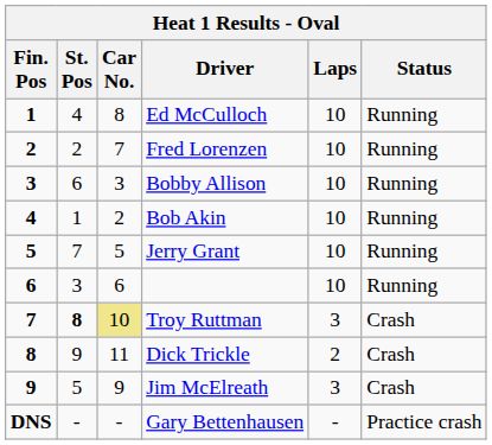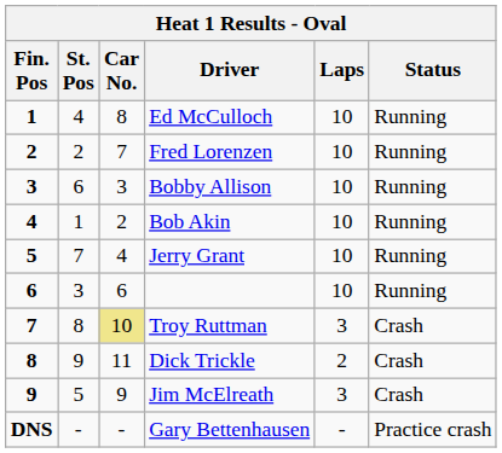 <table class="wikitable" style="font-size:90%;">
 <tr>
 <th colspan=6>Heat 1 Results - Oval</th>
 </tr>
 <tr>
 <th>Fin.<br>Pos</th>
 <th>St.<br>Pos</th>
 <th>Car<br>No.</th>
 <th>Driver</th>
 <th>Laps</th>
 <th>Status</th>
 </tr>
 <tr>
 <td align=center><strong>1</strong></td>
 <td align=center>4</td>
 <td align=center>8</td>
 <td><a href='#'>Ed McCulloch</a></td>
 <td align=center>10</td>
 <td>Running</td>
 </tr>
 <tr>
 <td align=center><strong>2</strong></td>
 <td align=center>2</td>
 <td align=center>7</td>
 <td><a href='#'>Fred Lorenzen</a></td>
 <td align=center>10</td>
 <td>Running</td>
 </tr>
 <tr>
 <td align=center><strong>3</strong></td>
 <td align=center>6</td>
 <td align=center>3</td>
 <td><a href='#'>Bobby Allison</a></td>
 <td align=center>10</td>
 <td>Running</td>
 </tr>
 <tr>
 <td align=center><strong>4</strong></td>
 <td align=center>1</td>
 <td align=center>2</td>
 <td><a href='#'>Bob Akin</a></td>
 <td align=center>10</td>
 <td>Running</td>
 </tr>
 <tr>
 <td align=center><strong>5</strong></td>
 <td align=center>7</td>
-<td align=center>5</td>
+<td align=center>4</td>
 <td><a href='#'>Jerry Grant</a></td>
 <td align=center>10</td>
 <td>Running</td>
 </tr>
 <tr>
 <td align=center><strong>6</strong></td>
 <td align=center>3</td>
 <td align=center>6</td>
 <td></td>
 <td align=center>10</td>
 <td>Running</td>
 </tr>
 <tr>
 <td align=center><strong>7</strong></td>
-<td align=center><strong>8</strong></td>
+<td align=center>8</td>
 <td align=center style="background: khaki;">10</td>
 <td><a href='#'>Troy Ruttman</a></td>
 <td align=center>3</td>
 <td>Crash</td>
 </tr>
 <tr>
 <td align=center><strong>8</strong></td>
 <td align=center>9</td>
 <td align=center>11</td>
 <td><a href='#'>Dick Trickle</a></td>
 <td align=center>2</td>
 <td>Crash</td>
 </tr>
 <tr>
 <td align=center><strong>9</strong></td>
 <td align=center>5</td>
 <td align=center>9</td>
 <td><a href='#'>Jim McElreath</a></td>
 <td align=center>3</td>
 <td>Crash</td>
 </tr>
 <tr>
 <td><strong>DNS</strong></td>
 <td align=center>-</td>
 <td align=center>-</td>
 <td><a href='#'>Gary Bettenhausen</a></td>
 <td align=center>-</td>
 <td>Practice crash</td>
 </tr>
 </table>
